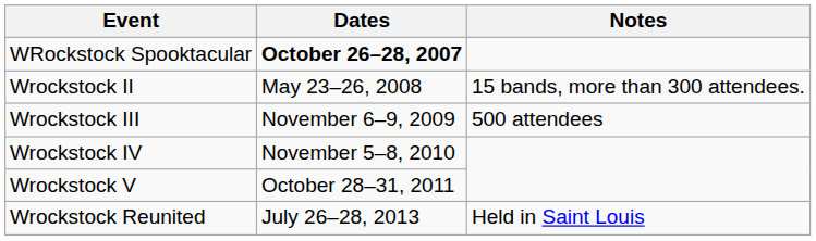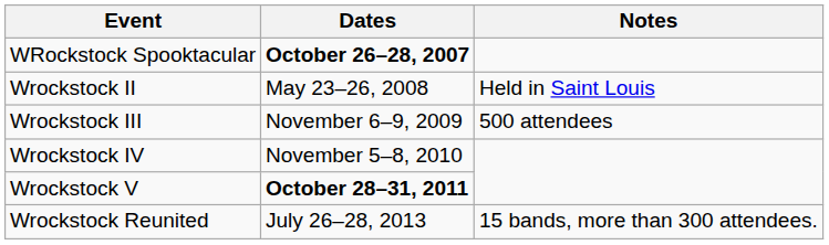 <table class="wikitable">
 <tr>
 <th>Event</th>
 <th>Dates</th>
 <th>Notes</th>
 </tr>
 <tr>
 <td>WRockstock Spooktacular</td>
 <td><strong>October 26–28, 2007</strong></td>
 </tr>
 <tr>
 <td>Wrockstock II</td>
 <td>May 23–26, 2008</td>
-<td>15 bands, more than 300 attendees.</td>
+<td>Held in <a href='#'>Saint Louis</a></td>
 </tr>
 <tr>
 <td>Wrockstock III</td>
 <td>November 6–9, 2009</td>
 <td>500 attendees</td>
 </tr>
 <tr>
 <td>Wrockstock IV</td>
 <td>November 5–8, 2010</td>
 </tr>
 <tr>
 <td>Wrockstock V</td>
-<td>October 28–31, 2011</td>
+<td><strong>October 28–31, 2011</strong></td>
 </tr>
 <tr>
 <td>Wrockstock Reunited</td>
 <td>July 26–28, 2013</td>
-<td>Held in <a href='#'>Saint Louis</a></td>
+<td>15 bands, more than 300 attendees.</td>
 </tr>
 </table>
